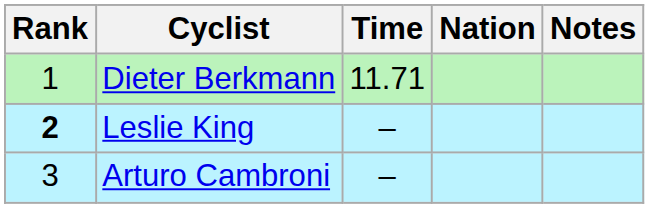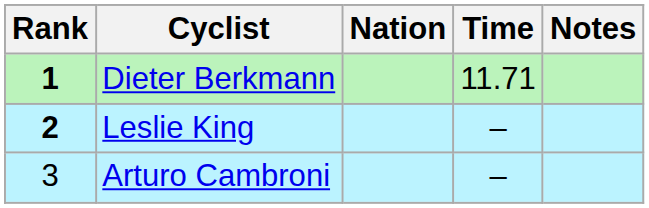 <table class="wikitable sortable" style="text-align:center">
 <tr>
 <th>Rank</th>
 <th>Cyclist</th>
+<th>Nation</th>
 <th>Time</th>
-<th>Nation</th>
 <th>Notes</th>
 </tr>
 <tr bgcolor=bbf3bb>
-<td>1</td>
+<td><strong>1</strong></td>
 <td align=left data-sort-value="Berkmann, Dieter"><a href='#'>Dieter Berkmann</a></td>
+<td align=left></td>
 <td>11.71</td>
-<td align=left></td>
 <td></td>
 </tr>
 <tr bgcolor=bbf3ff>
 <td><strong>2</strong></td>
 <td align=left data-sort-value="King, Leslie"><a href='#'>Leslie King</a></td>
+<td align=left></td>
 <td>–</td>
-<td align=left></td>
 <td></td>
 </tr>
 <tr bgcolor=bbf3ff>
 <td>3</td>
 <td align=left data-sort-value="Cambroni, Arturo"><a href='#'>Arturo Cambroni</a></td>
+<td align=left></td>
 <td>–</td>
-<td align=left></td>
 <td></td>
 </tr>
 </table>
